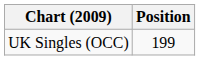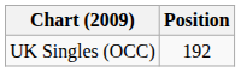 <table class="wikitable">
 <tr>
 <th>Chart (2009)</th>
 <th>Position</th>
 </tr>
 <tr>
 <td>UK Singles (OCC)</td>
-<td style="text-align:center;">199</td>
+<td style="text-align:center;">192</td>
 </tr>
 </table>
